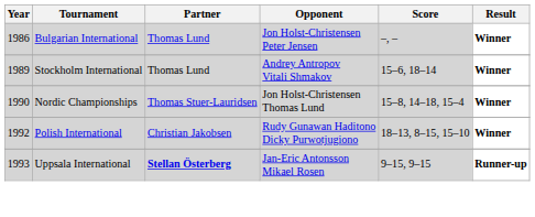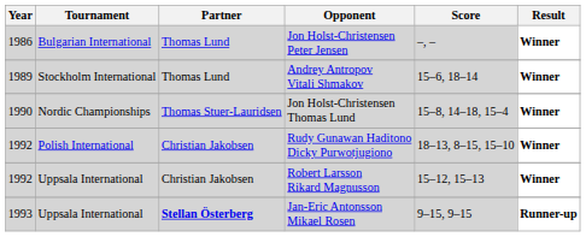 <table class="sortable wikitable" style="font-size: 90%;">
 <tr>
 <th>Year</th>
 <th>Tournament</th>
 <th>Partner</th>
 <th>Opponent</th>
 <th>Score</th>
 <th>Result</th>
 </tr>
 <tr style="background:#D5D5D5">
 <td align="center">1986</td>
 <td align="left"><a href='#'>Bulgarian International</a></td>
 <td align="left"> <a href='#'>Thomas Lund</a></td>
 <td align="left"> <a href='#'>Jon Holst-Christensen</a> <br>  <a href='#'>Peter Jensen</a></td>
 <td align="left">–, –</td>
 <td style="text-align:left; background:white"> <strong>Winner</strong></td>
 </tr>
 <tr>
 </tr>
 <tr style="background:#D5D5D5">
 <td align="center">1989</td>
 <td align="left">Stockholm International</td>
 <td align="left"> Thomas Lund</td>
 <td align="left"> <a href='#'>Andrey Antropov</a> <br>  <a href='#'>Vitali Shmakov</a></td>
 <td align="left">15–6, 18–14</td>
 <td style="text-align:left; background:white"> <strong>Winner</strong></td>
 </tr>
 <tr>
 </tr>
 <tr style="background:#D5D5D5">
 <td align="center">1990</td>
 <td align="left">Nordic Championships</td>
 <td align="left"> <a href='#'>Thomas Stuer-Lauridsen</a></td>
 <td align="left"> Jon Holst-Christensen <br>  Thomas Lund</td>
 <td align="left">15–8, 14–18, 15–4</td>
 <td style="text-align:left; background:white"> <strong>Winner</strong></td>
 </tr>
 <tr>
 </tr>
 <tr style="background:#D5D5D5">
 <td align="center">1992</td>
 <td align="left"><a href='#'>Polish International</a></td>
 <td align="left"> <a href='#'>Christian Jakobsen</a></td>
 <td align="left"> <a href='#'>Rudy Gunawan Haditono</a> <br>  <a href='#'>Dicky Purwotjugiono</a></td>
 <td align="left">18–13, 8–15, 15–10</td>
 <td style="text-align:left; background:white"> <strong>Winner</strong></td>
 </tr>
 <tr>
 </tr>
+<tr style="background:#D5D5D5">
+<td align="center">1992</td>
+<td align="left">Uppsala International</td>
+<td align="left"> Christian Jakobsen</td>
+<td align="left"> <a href='#'>Robert Larsson</a> <br>  <a href='#'>Rikard Magnusson</a></td>
+<td align="left">15–12, 15–13</td>
+<td style="text-align:left; background:white"> <strong>Winner</strong></td>
+</tr>
 <tr>
 </tr>
 <tr style="background:#D5D5D5">
 <td align="center">1993</td>
 <td align="left">Uppsala International</td>
 <td align="left"><strong> <a href='#'>Stellan Österberg</a></strong></td>
 <td align="left"> <a href='#'>Jan-Eric Antonsson</a> <br>  <a href='#'>Mikael Rosen</a></td>
 <td align="left">9–15, 9–15</td>
 <td style="text-align:left; background:white"> <strong>Runner-up</strong></td>
 </tr>
 </table>
